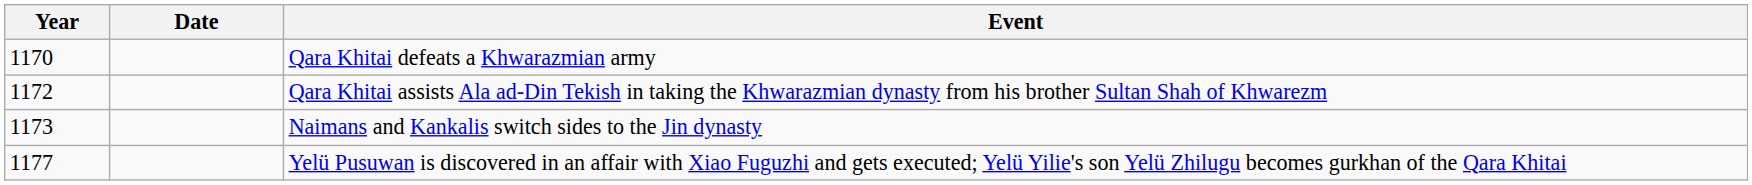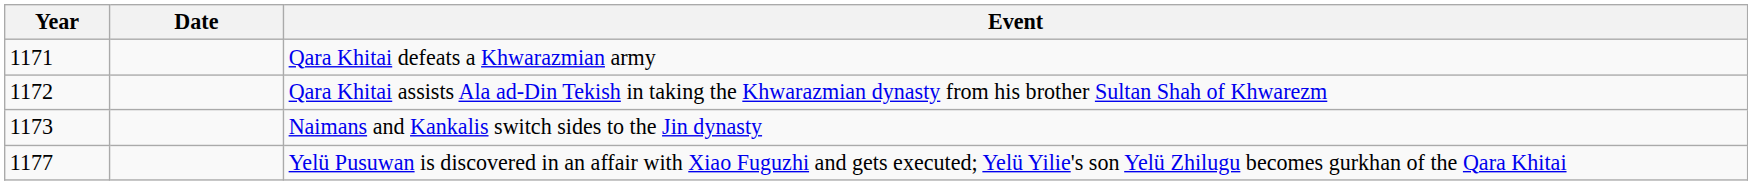 <table class="wikitable" width="100%">
 <tr>
 <th style="width:6%">Year</th>
 <th style="width:10%">Date</th>
 <th>Event</th>
 </tr>
 <tr>
-<td>1170</td>
+<td>1171</td>
 <td></td>
 <td><a href='#'>Qara Khitai</a> defeats a <a href='#'>Khwarazmian</a> army</td>
 </tr>
 <tr>
 <td>1172</td>
 <td></td>
 <td><a href='#'>Qara Khitai</a> assists <a href='#'>Ala ad-Din Tekish</a> in taking the <a href='#'>Khwarazmian dynasty</a> from his brother <a href='#'>Sultan Shah of Khwarezm</a></td>
 </tr>
 <tr>
 <td>1173</td>
 <td></td>
 <td><a href='#'>Naimans</a> and <a href='#'>Kankalis</a> switch sides to the <a href='#'>Jin dynasty</a></td>
 </tr>
 <tr>
 <td>1177</td>
 <td></td>
 <td><a href='#'>Yelü Pusuwan</a> is discovered in an affair with <a href='#'>Xiao Fuguzhi</a> and gets executed; <a href='#'>Yelü Yilie</a>'s son <a href='#'>Yelü Zhilugu</a> becomes gurkhan of the <a href='#'>Qara Khitai</a></td>
 </tr>
 </table>
